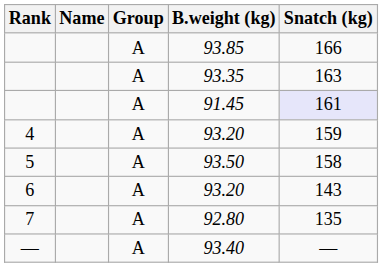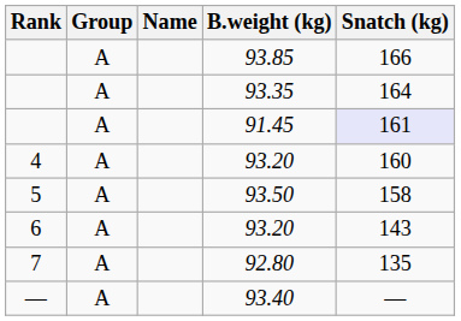 <table class="wikitable sortable" style="text-align:center;">
 <tr>
 <th>Rank</th>
+<th>Group</th>
 <th>Name</th>
-<th>Group</th>
 <th>B.weight (kg)</th>
 <th>Snatch (kg)</th>
 </tr>
 <tr>
 <td></td>
+<td>A</td>
 <td align=left></td>
-<td>A</td>
 <td><em>93.85</em></td>
 <td>166</td>
 </tr>
 <tr>
 <td></td>
+<td>A</td>
 <td align=left></td>
-<td>A</td>
 <td><em>93.35</em></td>
-<td>163</td>
+<td>164</td>
 </tr>
 <tr>
 <td></td>
+<td>A</td>
 <td align=left></td>
-<td>A</td>
 <td><em>91.45</em></td>
 <td style="background: lavender;">161</td>
 </tr>
 <tr>
 <td>4</td>
+<td>A</td>
 <td align=left></td>
-<td>A</td>
 <td><em>93.20</em></td>
-<td>159</td>
+<td>160</td>
 </tr>
 <tr>
 <td>5</td>
+<td>A</td>
 <td align=left></td>
-<td>A</td>
 <td><em>93.50</em></td>
 <td>158</td>
 </tr>
 <tr>
 <td>6</td>
+<td>A</td>
 <td align=left></td>
-<td>A</td>
 <td><em>93.20</em></td>
 <td>143</td>
 </tr>
 <tr>
 <td>7</td>
+<td>A</td>
 <td align=left></td>
-<td>A</td>
 <td><em>92.80</em></td>
 <td>135</td>
 </tr>
 <tr>
 <td>—</td>
+<td>A</td>
 <td align=left></td>
-<td>A</td>
 <td><em>93.40</em></td>
 <td>—</td>
 </tr>
 </table>
